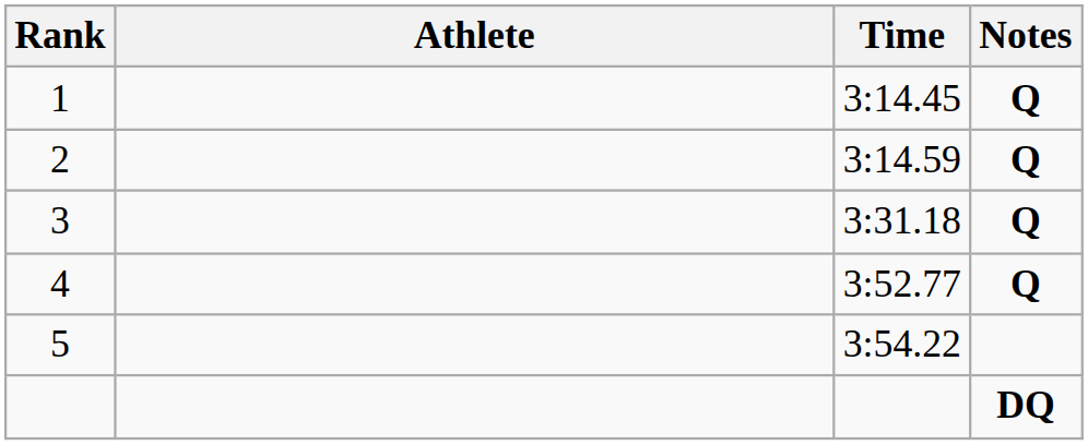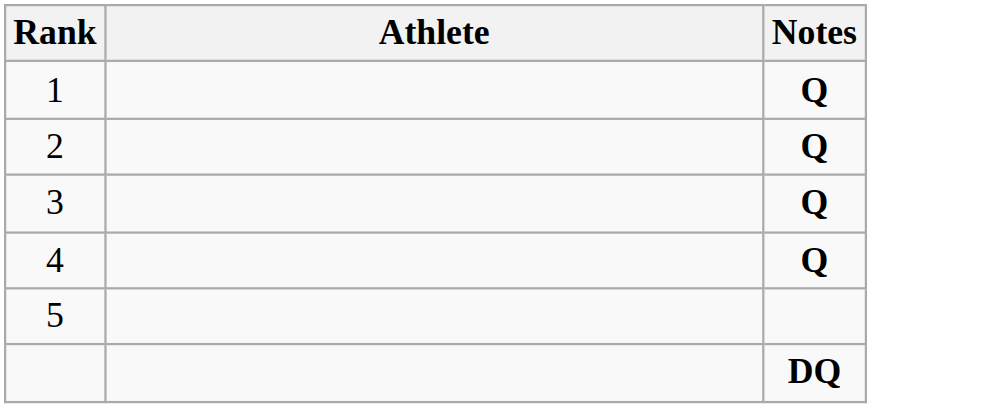 <table class=wikitable>
 <tr>
 <th>Rank</th>
 <th style=width:18em>Athlete</th>
-<th>Time</th>
 <th>Notes</th>
 </tr>
 <tr align=center>
 <td>1</td>
 <td align=left></td>
-<td>3:14.45</td>
 <td><strong>Q</strong></td>
 </tr>
 <tr align=center>
 <td>2</td>
 <td align=left></td>
-<td>3:14.59</td>
 <td><strong>Q</strong></td>
 </tr>
 <tr align=center>
 <td>3</td>
 <td align=left></td>
-<td>3:31.18</td>
 <td><strong>Q</strong></td>
 </tr>
 <tr align=center>
 <td>4</td>
 <td align=left></td>
-<td>3:52.77</td>
 <td><strong>Q</strong></td>
 </tr>
 <tr align=center>
 <td>5</td>
 <td align=left></td>
-<td>3:54.22</td>
 <td></td>
 </tr>
 <tr align=center>
 <td></td>
 <td align=left></td>
-<td></td>
 <td><strong>DQ</strong></td>
 </tr>
 </table>
